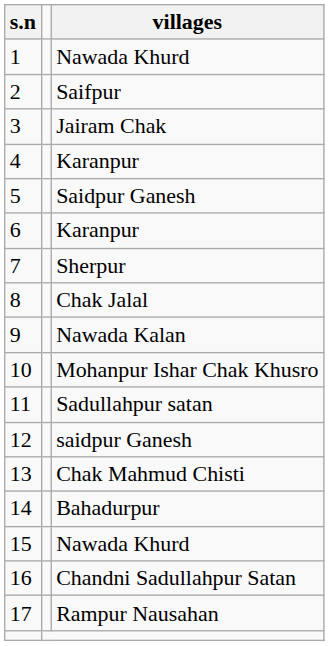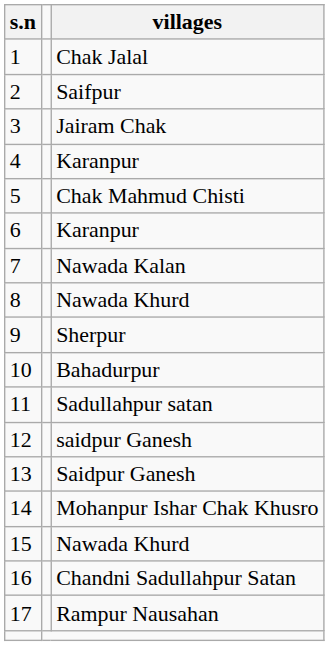 <table class="wikitable">
 <tr>
 <th>s.n</th>
 <td></td>
 <th>villages</th>
 </tr>
 <tr>
 <td>1</td>
 <td></td>
-<td>Nawada Khurd</td>
+<td>Chak Jalal</td>
 </tr>
 <tr>
 <td>2</td>
 <td></td>
 <td>Saifpur</td>
 </tr>
 <tr>
 <td>3</td>
 <td></td>
 <td>Jairam Chak</td>
 </tr>
 <tr>
 <td>4</td>
 <td></td>
 <td>Karanpur</td>
 </tr>
 <tr>
 <td>5</td>
 <td></td>
-<td>Saidpur Ganesh</td>
+<td>Chak Mahmud Chisti</td>
 </tr>
 <tr>
 <td>6</td>
 <td></td>
 <td>Karanpur</td>
 </tr>
 <tr>
 <td>7</td>
 <td></td>
-<td>Sherpur</td>
+<td>Nawada Kalan</td>
 </tr>
 <tr>
 <td>8</td>
 <td></td>
-<td>Chak Jalal</td>
+<td>Nawada Khurd</td>
 </tr>
 <tr>
 <td>9</td>
 <td></td>
-<td>Nawada Kalan</td>
+<td>Sherpur</td>
 </tr>
 <tr>
 <td>10</td>
 <td></td>
-<td>Mohanpur Ishar Chak Khusro</td>
+<td>Bahadurpur</td>
 </tr>
 <tr>
 <td>11</td>
 <td></td>
 <td>Sadullahpur satan</td>
 </tr>
 <tr>
 <td>12</td>
 <td></td>
 <td>saidpur Ganesh</td>
 </tr>
 <tr>
 <td>13</td>
 <td></td>
-<td>Chak Mahmud Chisti</td>
+<td>Saidpur Ganesh</td>
 </tr>
 <tr>
 <td>14</td>
 <td></td>
-<td>Bahadurpur</td>
+<td>Mohanpur Ishar Chak Khusro</td>
 </tr>
 <tr>
 <td>15</td>
 <td></td>
 <td>Nawada Khurd</td>
 </tr>
 <tr>
 <td>16</td>
 <td></td>
 <td>Chandni Sadullahpur Satan</td>
 </tr>
 <tr>
 <td>17</td>
 <td></td>
 <td>Rampur Nausahan</td>
 </tr>
 <tr>
 <td></td>
 </tr>
 </table>
